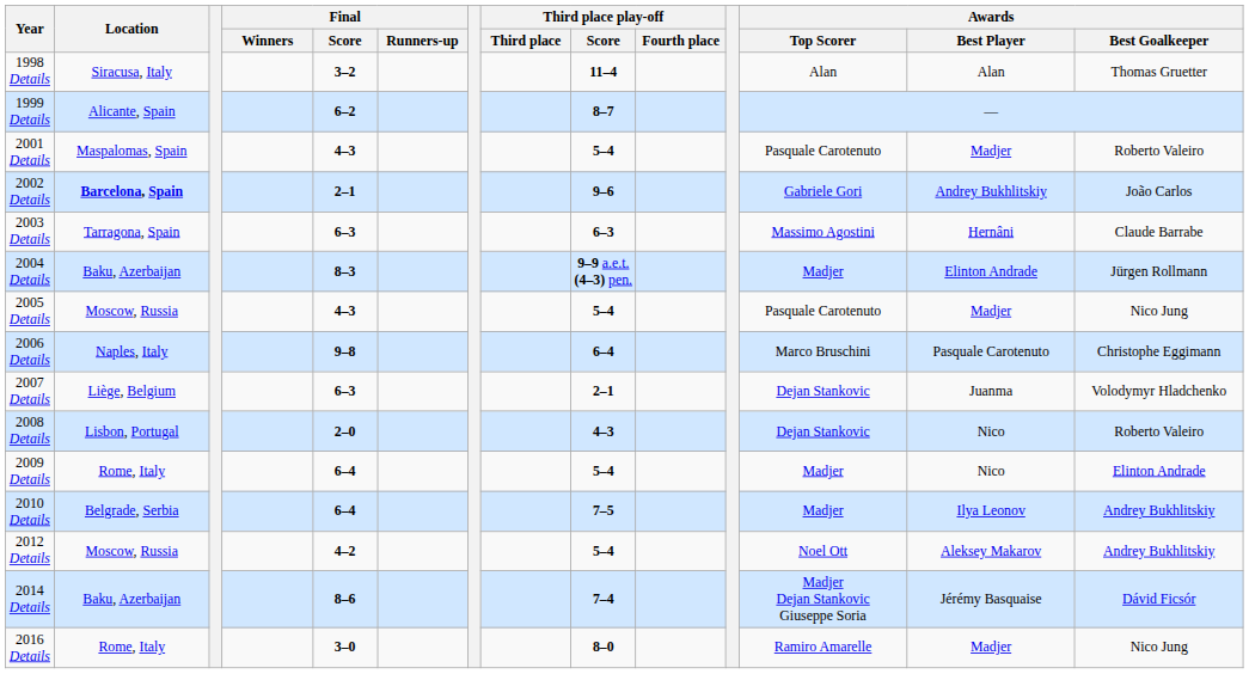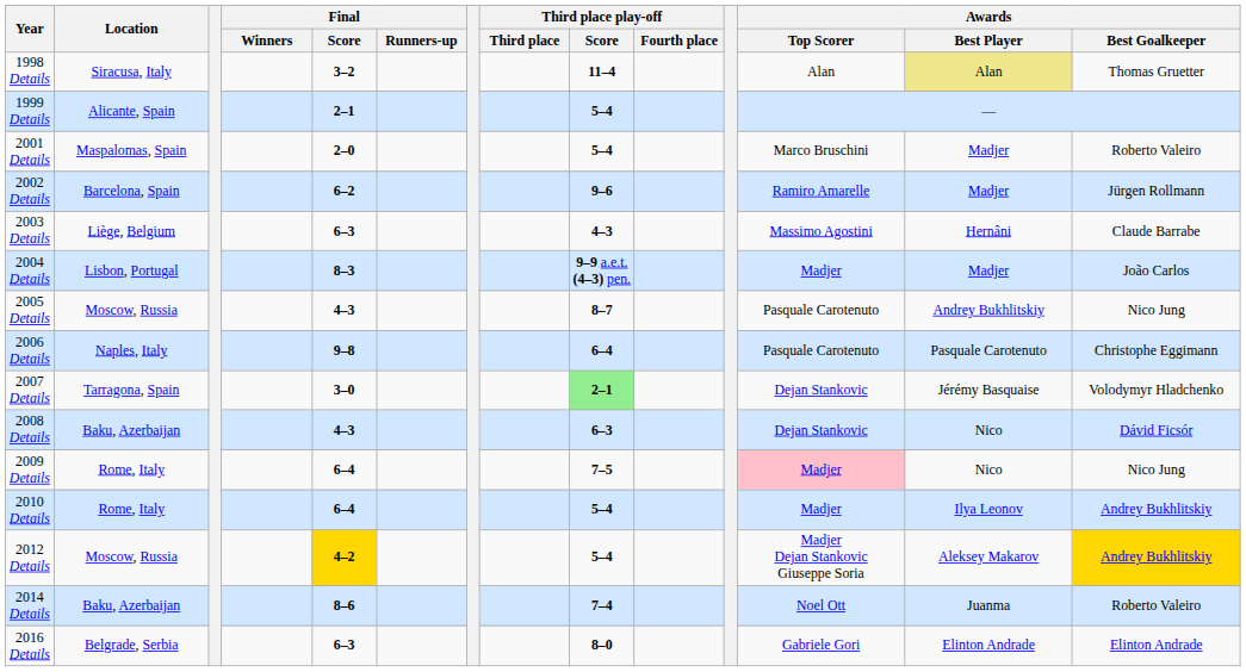 <table class="wikitable" style="font-size:90%; width: 100%; text-align: center;">
 <tr>
 <th rowspan="2" width="3%">Year</th>
 <th rowspan="2" width="12%">Location</th>
 <th rowspan=17 width="1%"></th>
 <th colspan="3">Final</th>
 <th rowspan=17 width="1%"></th>
 <th colspan="3">Third place play-off</th>
 <th rowspan=17 width="1%"></th>
 <th colspan="3">Awards</th>
 </tr>
 <tr>
 <th width="7%">Winners</th>
 <th width="5%">Score</th>
 <th width="7%">Runners-up</th>
 <th width="7%">Third place</th>
 <th width="5%">Score</th>
 <th width="7%">Fourth place</th>
 <th width="13%">Top Scorer</th>
 <th width="13%">Best Player</th>
 <th width="13%">Best Goalkeeper</th>
 </tr>
 <tr>
 <td>1998<br> <em><a href='#'>Details</a></em></td>
 <td> <a href='#'>Siracusa</a>, <a href='#'>Italy</a></td>
 <td><strong></strong></td>
 <td><strong>3–2</strong></td>
 <td></td>
 <td></td>
 <td><strong>11–4</strong></td>
 <td></td>
 <td> Alan</td>
-<td> Alan</td>
+<td style="background: khaki;"> Alan</td>
 <td> Thomas Gruetter</td>
 </tr>
 <tr bgcolor=#D0E7FF>
 <td>1999<br> <em><a href='#'>Details</a></em></td>
 <td> <a href='#'>Alicante</a>, <a href='#'>Spain</a></td>
 <td><strong></strong></td>
-<td><strong>6–2</strong></td>
+<td><strong>2–1</strong></td>
 <td></td>
 <td></td>
-<td><strong>8–7</strong></td>
+<td><strong>5–4</strong></td>
 <td></td>
 <td colspan="3">—</td>
 </tr>
 <tr>
 <td>2001<br> <em><a href='#'>Details</a></em></td>
 <td> <a href='#'>Maspalomas</a>, <a href='#'>Spain</a></td>
 <td><strong></strong></td>
-<td><strong>4–3</strong></td>
+<td><strong>2–0</strong></td>
 <td></td>
 <td></td>
 <td><strong>5–4</strong></td>
 <td></td>
-<td> Pasquale Carotenuto</td>
+<td> Marco Bruschini</td>
 <td> <a href='#'>Madjer</a></td>
 <td> Roberto Valeiro</td>
 </tr>
 <tr bgcolor=#D0E7FF>
 <td>2002<br> <em><a href='#'>Details</a></em></td>
-<td><strong> <a href='#'>Barcelona</a>, <a href='#'>Spain</a></strong></td>
+<td> <a href='#'>Barcelona</a>, <a href='#'>Spain</a></td>
 <td><strong></strong></td>
-<td><strong>2–1</strong></td>
+<td><strong>6–2</strong></td>
 <td></td>
 <td></td>
 <td><strong>9–6</strong></td>
 <td></td>
-<td> <a href='#'>Gabriele Gori</a></td>
-<td> <a href='#'>Andrey Bukhlitskiy</a></td>
-<td> João Carlos</td>
+<td> <a href='#'>Ramiro Amarelle</a></td>
+<td> <a href='#'>Madjer</a></td>
+<td> Jürgen Rollmann</td>
 </tr>
 <tr>
 <td>2003<br> <em><a href='#'>Details</a></em></td>
-<td> <a href='#'>Tarragona</a>, <a href='#'>Spain</a></td>
+<td> <a href='#'>Liège</a>, <a href='#'>Belgium</a></td>
 <td><strong></strong></td>
 <td><strong>6–3</strong></td>
 <td></td>
 <td></td>
-<td><strong>6–3</strong></td>
+<td><strong>4–3</strong></td>
 <td></td>
 <td> <a href='#'>Massimo Agostini</a></td>
 <td> <a href='#'>Hernâni</a></td>
 <td> Claude Barrabe</td>
 </tr>
 <tr bgcolor=#D0E7FF>
 <td>2004<br> <em><a href='#'>Details</a></em></td>
-<td> <a href='#'>Baku</a>, <a href='#'>Azerbaijan</a></td>
+<td> <a href='#'>Lisbon</a>, <a href='#'>Portugal</a></td>
 <td><strong></strong></td>
 <td><strong>8–3</strong></td>
 <td></td>
 <td></td>
 <td><strong>9–9</strong> <a href='#'>a.e.t.</a><br><strong>(4–3)</strong> <a href='#'>pen.</a></td>
 <td></td>
 <td> <a href='#'>Madjer</a></td>
-<td> <a href='#'>Elinton Andrade</a></td>
-<td> Jürgen Rollmann</td>
+<td> <a href='#'>Madjer</a></td>
+<td> João Carlos</td>
 </tr>
 <tr>
 <td>2005<br> <em><a href='#'>Details</a></em></td>
 <td> <a href='#'>Moscow</a>, <a href='#'>Russia</a></td>
 <td><strong></strong></td>
 <td><strong>4–3</strong></td>
 <td></td>
 <td></td>
-<td><strong>5–4</strong></td>
+<td><strong>8–7</strong></td>
 <td></td>
 <td> Pasquale Carotenuto</td>
-<td> <a href='#'>Madjer</a></td>
+<td> <a href='#'>Andrey Bukhlitskiy</a></td>
 <td> Nico Jung</td>
 </tr>
 <tr bgcolor=#D0E7FF>
 <td>2006<br> <em><a href='#'>Details</a></em></td>
 <td> <a href='#'>Naples</a>, <a href='#'>Italy</a></td>
 <td><strong></strong></td>
 <td><strong>9–8</strong></td>
 <td></td>
 <td></td>
 <td><strong>6–4</strong></td>
 <td></td>
-<td> Marco Bruschini</td>
+<td> Pasquale Carotenuto</td>
 <td> Pasquale Carotenuto</td>
 <td> Christophe Eggimann</td>
 </tr>
 <tr>
 <td>2007<br> <em><a href='#'>Details</a></em></td>
-<td> <a href='#'>Liège</a>, <a href='#'>Belgium</a></td>
+<td> <a href='#'>Tarragona</a>, <a href='#'>Spain</a></td>
 <td><strong></strong></td>
-<td><strong>6–3</strong></td>
+<td><strong>3–0</strong></td>
 <td></td>
 <td></td>
-<td><strong>2–1</strong></td>
+<td style="background: lightgreen;"><strong>2–1</strong></td>
 <td></td>
 <td> <a href='#'>Dejan Stankovic</a></td>
-<td> Juanma</td>
+<td> Jérémy Basquaise</td>
 <td> Volodymyr Hladchenko</td>
 </tr>
 <tr bgcolor=#D0E7FF>
 <td>2008<br> <em><a href='#'>Details</a></em></td>
-<td> <a href='#'>Lisbon</a>, <a href='#'>Portugal</a></td>
+<td> <a href='#'>Baku</a>, <a href='#'>Azerbaijan</a></td>
 <td><strong></strong></td>
-<td><strong>2–0</strong></td>
+<td><strong>4–3</strong></td>
 <td></td>
 <td></td>
-<td><strong>4–3</strong></td>
+<td><strong>6–3</strong></td>
 <td></td>
 <td> <a href='#'>Dejan Stankovic</a></td>
 <td> Nico</td>
-<td> Roberto Valeiro</td>
+<td> <a href='#'>Dávid Ficsór</a></td>
 </tr>
 <tr>
 <td>2009<br> <em><a href='#'>Details</a></em></td>
 <td> <a href='#'>Rome</a>, <a href='#'>Italy</a></td>
 <td><strong></strong></td>
 <td><strong>6–4</strong></td>
 <td></td>
 <td></td>
-<td><strong>5–4</strong></td>
+<td><strong>7–5</strong></td>
 <td></td>
-<td> <a href='#'>Madjer</a></td>
+<td style="background: pink;"> <a href='#'>Madjer</a></td>
 <td> Nico</td>
-<td> <a href='#'>Elinton Andrade</a></td>
+<td> Nico Jung</td>
 </tr>
 <tr bgcolor=#D0E7FF>
 <td>2010<br> <em><a href='#'>Details</a></em></td>
-<td> <a href='#'>Belgrade</a>, <a href='#'>Serbia</a></td>
+<td> <a href='#'>Rome</a>, <a href='#'>Italy</a></td>
 <td><strong></strong></td>
 <td><strong>6–4</strong></td>
 <td></td>
 <td></td>
-<td><strong>7–5</strong></td>
+<td><strong>5–4</strong></td>
 <td></td>
 <td> <a href='#'>Madjer</a></td>
 <td> <a href='#'>Ilya Leonov</a></td>
 <td> <a href='#'>Andrey Bukhlitskiy</a></td>
 </tr>
 <tr>
 <td>2012<br> <em><a href='#'>Details</a></em></td>
 <td> <a href='#'>Moscow</a>, <a href='#'>Russia</a></td>
 <td><strong></strong></td>
-<td><strong>4–2</strong></td>
+<td style="background: gold;"><strong>4–2</strong></td>
 <td></td>
 <td></td>
 <td><strong>5–4</strong></td>
 <td></td>
-<td> <a href='#'>Noel Ott</a></td>
+<td> <a href='#'>Madjer</a><br> <a href='#'>Dejan Stankovic</a><br> Giuseppe Soria</td>
 <td> <a href='#'>Aleksey Makarov</a></td>
-<td> <a href='#'>Andrey Bukhlitskiy</a></td>
+<td style="background: gold;"> <a href='#'>Andrey Bukhlitskiy</a></td>
 </tr>
 <tr bgcolor=#D0E7FF>
 <td>2014<br> <em><a href='#'>Details</a></em></td>
 <td> <a href='#'>Baku</a>, <a href='#'>Azerbaijan</a></td>
 <td><strong></strong></td>
 <td><strong>8–6</strong></td>
 <td></td>
 <td></td>
 <td><strong>7–4</strong></td>
 <td></td>
-<td> <a href='#'>Madjer</a><br> <a href='#'>Dejan Stankovic</a><br> Giuseppe Soria</td>
-<td> Jérémy Basquaise</td>
-<td> <a href='#'>Dávid Ficsór</a></td>
+<td> <a href='#'>Noel Ott</a></td>
+<td> Juanma</td>
+<td> Roberto Valeiro</td>
 </tr>
 <tr>
 <td>2016<br> <em><a href='#'>Details</a></em></td>
-<td> <a href='#'>Rome</a>, <a href='#'>Italy</a></td>
+<td> <a href='#'>Belgrade</a>, <a href='#'>Serbia</a></td>
 <td><strong></strong></td>
-<td><strong>3–0</strong></td>
+<td><strong>6–3</strong></td>
 <td></td>
 <td></td>
 <td><strong>8–0</strong></td>
 <td></td>
-<td> <a href='#'>Ramiro Amarelle</a></td>
-<td> <a href='#'>Madjer</a></td>
-<td> Nico Jung</td>
+<td> <a href='#'>Gabriele Gori</a></td>
+<td> <a href='#'>Elinton Andrade</a></td>
+<td> <a href='#'>Elinton Andrade</a></td>
 </tr>
 </table>
